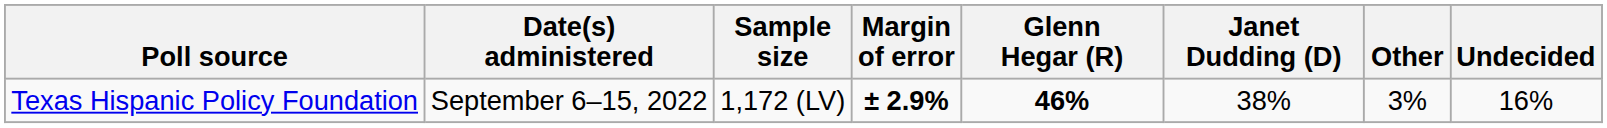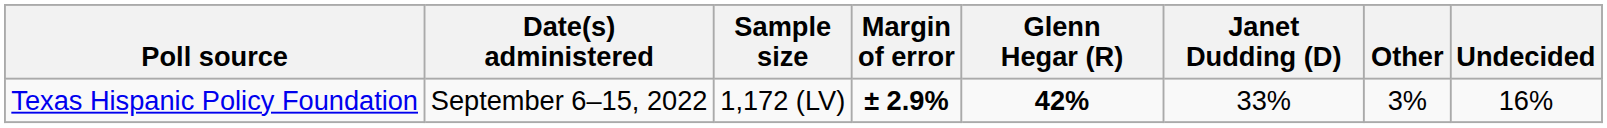 <table class="wikitable" style="font-size:90%;text-align:center;">
 <tr valign=bottom>
 <th>Poll source</th>
 <th>Date(s)<br>administered</th>
 <th>Sample<br>size</th>
 <th>Margin<br>of error</th>
 <th style="width:100px;">Glenn<br>Hegar (R)</th>
 <th style="width:100px;">Janet<br>Dudding (D)</th>
 <th>Other</th>
 <th>Undecided</th>
 </tr>
 <tr>
 <td style="text-align:left;"><a href='#'>Texas Hispanic Policy Foundation</a></td>
 <td>September 6–15, 2022</td>
 <td>1,172 (LV)</td>
 <td><strong>± 2.9%</strong></td>
-<td><strong>46%</strong></td>
-<td>38%</td>
+<td><strong>42%</strong></td>
+<td>33%</td>
 <td>3%</td>
 <td>16%</td>
 </tr>
 </table>
